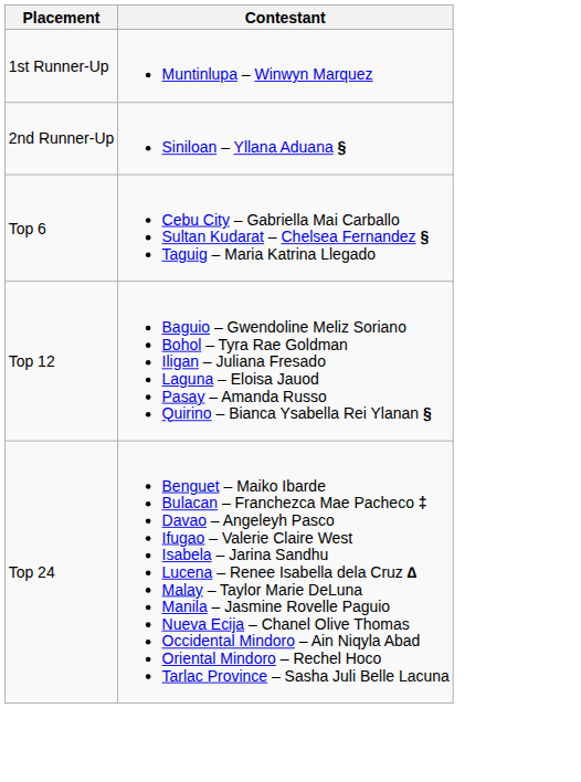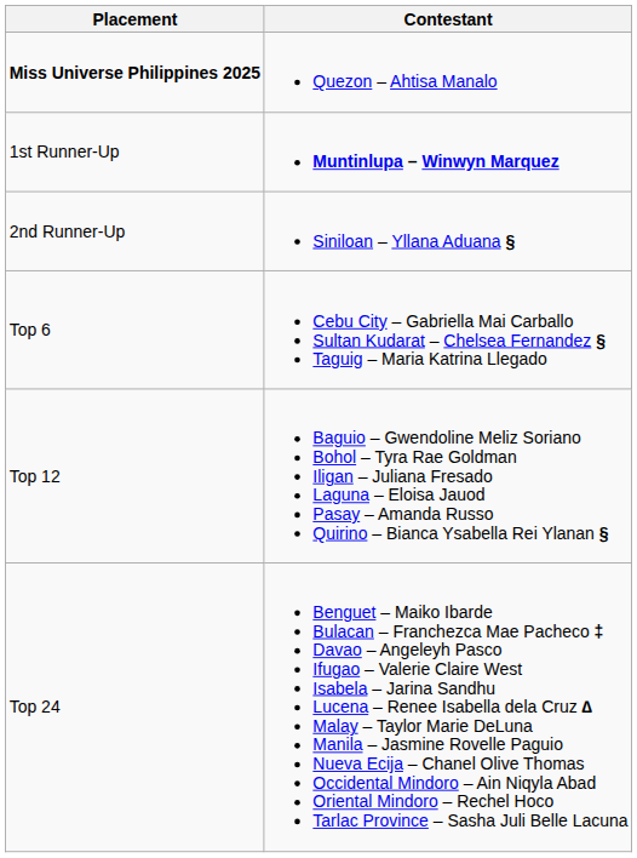 <table class="wikitable sortable" style="font-size: 95%;">
 <tr>
 <th>Placement</th>
 <th>Contestant</th>
 </tr>
 <tr>
+<td><strong>Miss Universe Philippines 2025</strong></td>
+<td><br><ul><li><a href='#'>Quezon</a> – <a href='#'>Ahtisa Manalo</a></li></ul></td>
+</tr>
+<tr>
 <td>1st Runner-Up</td>
-<td><br><ul><li><a href='#'>Muntinlupa</a> – <a href='#'>Winwyn Marquez</a> </li></ul></td>
+<td><strong><br><ul><li><a href='#'>Muntinlupa</a> – <a href='#'>Winwyn Marquez</a> </li></ul></strong></td>
 </tr>
 <tr>
 <td>2nd Runner-Up</td>
 <td><br><ul><li><a href='#'>Siniloan</a> – <a href='#'>Yllana Aduana</a> <strong>§</strong></li></ul></td>
 </tr>
 <tr>
 <td>Top 6</td>
 <td><br><ul><li><a href='#'>Cebu City</a> – Gabriella Mai Carballo</li><li><a href='#'>Sultan Kudarat</a> – <a href='#'>Chelsea Fernandez</a> <strong>§</strong></li><li><a href='#'>Taguig</a> – Maria Katrina Llegado</li></ul></td>
 </tr>
 <tr>
 <td>Top 12</td>
 <td><br><ul><li><a href='#'>Baguio</a> – Gwendoline Meliz Soriano</li><li><a href='#'>Bohol</a> – Tyra Rae Goldman</li><li><a href='#'>Iligan</a> – Juliana Fresado</li><li><a href='#'>Laguna</a> – Eloisa Jauod</li><li><a href='#'>Pasay</a> – Amanda Russo</li><li><a href='#'>Quirino</a> – Bianca Ysabella Rei Ylanan <strong>§</strong></li></ul></td>
 </tr>
 <tr>
 <td>Top 24</td>
 <td><br><ul><li><a href='#'>Benguet</a> – Maiko Ibarde</li><li><a href='#'>Bulacan</a> – Franchezca Mae Pacheco <strong>‡</strong></li><li><a href='#'>Davao</a> – Angeleyh Pasco</li><li><a href='#'>Ifugao</a>  – Valerie Claire West</li><li><a href='#'>Isabela</a> – Jarina Sandhu</li><li><a href='#'>Lucena</a> – Renee Isabella dela Cruz <strong>∆</strong></li><li><a href='#'>Malay</a> – Taylor Marie DeLuna</li><li><a href='#'>Manila</a> – Jasmine Rovelle Paguio</li><li><a href='#'>Nueva Ecija</a> – Chanel Olive Thomas</li><li><a href='#'>Occidental Mindoro</a> – Ain Niqyla Abad</li><li><a href='#'>Oriental Mindoro</a> – Rechel Hoco</li><li><a href='#'>Tarlac Province</a> – Sasha Juli Belle Lacuna</li></ul></td>
 </tr>
 </table>
